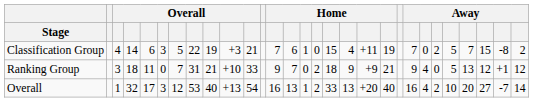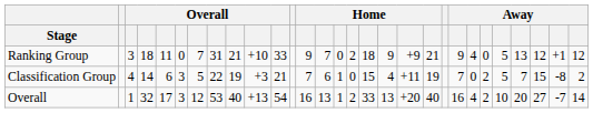 <table class="wikitable" style="text-align: right;">
 <tr>
 <th rawspan=2></th>
 <th rawspan=2></th>
 <th colspan=9>Overall</th>
 <th rawspan=1></th>
 <th colspan=8>Home</th>
 <th rawspan=1></th>
 <th colspan=8>Away</th>
 </tr>
 <tr>
 <th>Stage</th>
 <th></th>
 <th></th>
 <th></th>
 <th></th>
 <th></th>
 <th></th>
 <th></th>
 <th></th>
 <th></th>
 <th></th>
 <th></th>
 <th></th>
 <th></th>
 <th></th>
 <th></th>
 <th></th>
 <th></th>
 <th></th>
 <th></th>
 <th></th>
 <th></th>
 <th></th>
 <th></th>
 <th></th>
 <th></th>
 <th></th>
 <th></th>
 <th></th>
 </tr>
 <tr>
+<td align="left">Ranking Group</td>
+<td></td>
+<td>3</td>
+<td>18</td>
+<td>11</td>
+<td>0</td>
+<td>7</td>
+<td>31</td>
+<td>21</td>
+<td>+10</td>
+<td>33</td>
+<td></td>
+<td>9</td>
+<td>7</td>
+<td>0</td>
+<td>2</td>
+<td>18</td>
+<td>9</td>
+<td>+9</td>
+<td>21</td>
+<td></td>
+<td>9</td>
+<td>4</td>
+<td>0</td>
+<td>5</td>
+<td>13</td>
+<td>12</td>
+<td>+1</td>
+<td>12</td>
+</tr>
+<tr>
 <td align="left">Classification Group</td>
 <td></td>
 <td>4</td>
 <td>14</td>
 <td>6</td>
 <td>3</td>
 <td>5</td>
 <td>22</td>
 <td>19</td>
 <td>+3</td>
 <td>21</td>
 <td></td>
 <td>7</td>
 <td>6</td>
 <td>1</td>
 <td>0</td>
 <td>15</td>
 <td>4</td>
 <td>+11</td>
 <td>19</td>
 <td></td>
 <td>7</td>
 <td>0</td>
 <td>2</td>
 <td>5</td>
 <td>7</td>
 <td>15</td>
 <td>-8</td>
 <td>2</td>
-</tr>
-<tr>
-<td align="left">Ranking Group</td>
-<td></td>
-<td>3</td>
-<td>18</td>
-<td>11</td>
-<td>0</td>
-<td>7</td>
-<td>31</td>
-<td>21</td>
-<td>+10</td>
-<td>33</td>
-<td></td>
-<td>9</td>
-<td>7</td>
-<td>0</td>
-<td>2</td>
-<td>18</td>
-<td>9</td>
-<td>+9</td>
-<td>21</td>
-<td></td>
-<td>9</td>
-<td>4</td>
-<td>0</td>
-<td>5</td>
-<td>13</td>
-<td>12</td>
-<td>+1</td>
-<td>12</td>
 </tr>
 <tr>
 <td align="left">Overall</td>
 <td></td>
 <td>1</td>
 <td>32</td>
 <td>17</td>
 <td>3</td>
 <td>12</td>
 <td>53</td>
 <td>40</td>
 <td>+13</td>
 <td>54</td>
 <td></td>
 <td>16</td>
 <td>13</td>
 <td>1</td>
 <td>2</td>
 <td>33</td>
 <td>13</td>
 <td>+20</td>
 <td>40</td>
 <td></td>
 <td>16</td>
 <td>4</td>
 <td>2</td>
 <td>10</td>
 <td>20</td>
 <td>27</td>
 <td>-7</td>
 <td>14</td>
 </tr>
 </table>
